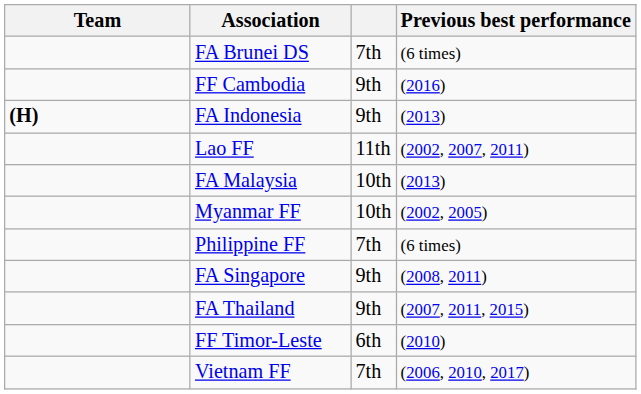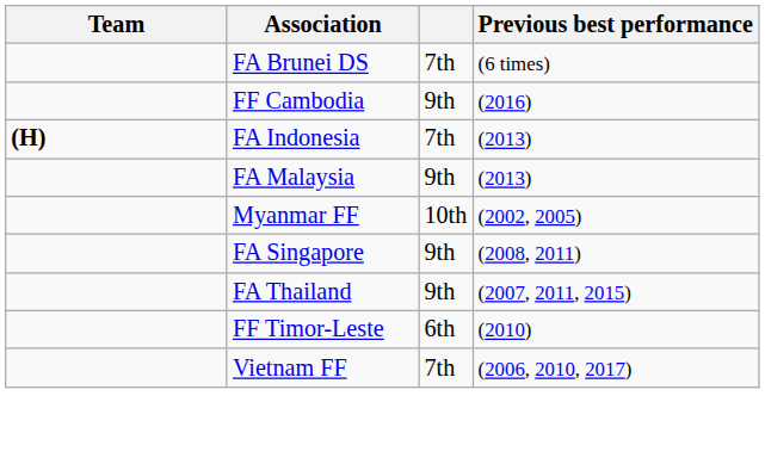 <table class="wikitable sortable">
 <tr>
 <th style="width:140px;">Team</th>
 <th style="width:120px;">Association</th>
 <th></th>
 <th>Previous best performance</th>
 </tr>
 <tr>
 <td></td>
 <td><a href='#'>FA Brunei DS</a></td>
 <td>7th</td>
 <td> <small>(6 times)</small></td>
 </tr>
 <tr>
 <td></td>
 <td><a href='#'>FF Cambodia</a></td>
 <td>9th</td>
 <td> <small>(<a href='#'>2016</a>)</small></td>
 </tr>
 <tr>
 <td> <strong>(H)</strong></td>
 <td><a href='#'>FA Indonesia</a></td>
-<td>9th</td>
+<td>7th</td>
 <td> <small>(<a href='#'>2013</a>)</small></td>
 </tr>
 <tr>
 <td></td>
-<td><a href='#'>Lao FF</a></td>
-<td>11th</td>
-<td> <small>(<a href='#'>2002</a>, <a href='#'>2007</a>, <a href='#'>2011</a>)</small></td>
-</tr>
-<tr>
-<td></td>
 <td><a href='#'>FA Malaysia</a></td>
-<td>10th</td>
+<td>9th</td>
 <td> <small>(<a href='#'>2013</a>)</small></td>
 </tr>
 <tr>
 <td></td>
 <td><a href='#'>Myanmar FF</a></td>
 <td>10th</td>
 <td> <small>(<a href='#'>2002</a>, <a href='#'>2005</a>)</small></td>
-</tr>
-<tr>
-<td></td>
-<td><a href='#'>Philippine FF</a></td>
-<td>7th</td>
-<td> <small>(6 times)</small></td>
 </tr>
 <tr>
 <td></td>
 <td><a href='#'>FA Singapore</a></td>
 <td>9th</td>
 <td> <small>(<a href='#'>2008</a>, <a href='#'>2011</a>)</small></td>
 </tr>
 <tr>
 <td></td>
 <td><a href='#'>FA Thailand</a></td>
 <td>9th</td>
 <td> <small>(<a href='#'>2007</a>, <a href='#'>2011</a>, <a href='#'>2015</a>)</small></td>
 </tr>
 <tr>
 <td></td>
 <td><a href='#'>FF Timor-Leste</a></td>
 <td>6th</td>
 <td> <small>(<a href='#'>2010</a>)</small></td>
 </tr>
 <tr>
 <td></td>
 <td><a href='#'>Vietnam FF</a></td>
 <td>7th</td>
 <td> <small>(<a href='#'>2006</a>, <a href='#'>2010</a>, <a href='#'>2017</a>)</small></td>
 </tr>
 </table>
